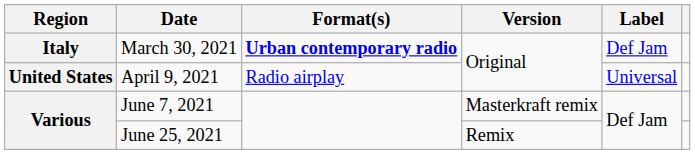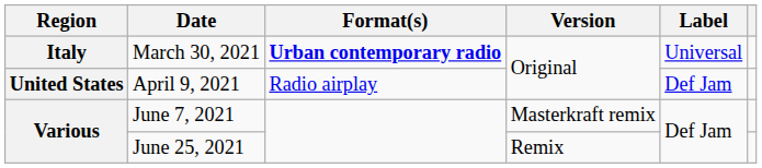 <table class="wikitable plainrowheaders">
 <tr>
 <th scope="col">Region</th>
 <th scope="col">Date</th>
 <th scope="col">Format(s)</th>
 <th scope="col">Version</th>
 <th scope="col">Label</th>
 <th scope="col"></th>
 </tr>
 <tr>
 <th scope="row">Italy</th>
 <td>March 30, 2021</td>
 <td><strong><a href='#'>Urban contemporary radio</a></strong></td>
 <td rowspan="2">Original</td>
-<td><a href='#'>Def Jam</a></td>
+<td><a href='#'>Universal</a></td>
 <td align="center"></td>
 </tr>
 <tr>
 <th scope="row">United States</th>
 <td>April 9, 2021</td>
 <td><a href='#'>Radio airplay</a></td>
-<td><a href='#'>Universal</a></td>
+<td><a href='#'>Def Jam</a></td>
 <td align="center"></td>
 </tr>
 <tr>
 <th scope="row" rowspan="2">Various</th>
 <td>June 7, 2021</td>
 <td rowspan="2"></td>
 <td>Masterkraft remix</td>
 <td rowspan="2">Def Jam</td>
 <td align="center"></td>
 </tr>
 <tr>
 <td>June 25, 2021</td>
 <td>Remix</td>
 <td align="center"></td>
 </tr>
 </table>
